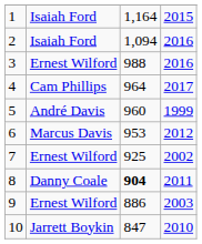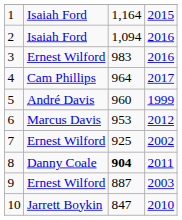 <table class="wikitable">
 <tr>
 </tr>
 <tr>
 <td>1</td>
 <td><a href='#'>Isaiah Ford</a></td>
 <td>1,164</td>
 <td><a href='#'>2015</a></td>
 </tr>
 <tr>
 <td>2</td>
 <td><a href='#'>Isaiah Ford</a></td>
 <td>1,094</td>
 <td><a href='#'>2016</a></td>
 </tr>
 <tr>
 <td>3</td>
 <td><a href='#'>Ernest Wilford</a></td>
-<td>988</td>
+<td>983</td>
 <td><a href='#'>2016</a></td>
 </tr>
 <tr>
 <td>4</td>
 <td><a href='#'>Cam Phillips</a></td>
 <td>964</td>
 <td><a href='#'>2017</a></td>
 </tr>
 <tr>
 <td>5</td>
 <td><a href='#'>André Davis</a></td>
 <td>960</td>
 <td><a href='#'>1999</a></td>
 </tr>
 <tr>
 <td>6</td>
 <td><a href='#'>Marcus Davis</a></td>
 <td>953</td>
 <td><a href='#'>2012</a></td>
 </tr>
 <tr>
 <td>7</td>
 <td><a href='#'>Ernest Wilford</a></td>
 <td>925</td>
 <td><a href='#'>2002</a></td>
 </tr>
 <tr>
 <td>8</td>
 <td><a href='#'>Danny Coale</a></td>
 <td><strong>904</strong></td>
 <td><a href='#'>2011</a></td>
 </tr>
 <tr>
 <td>9</td>
 <td><a href='#'>Ernest Wilford</a></td>
-<td>886</td>
+<td>887</td>
 <td><a href='#'>2003</a></td>
 </tr>
 <tr>
 <td>10</td>
 <td><a href='#'>Jarrett Boykin</a></td>
 <td>847</td>
 <td><a href='#'>2010</a></td>
 </tr>
 </table>
